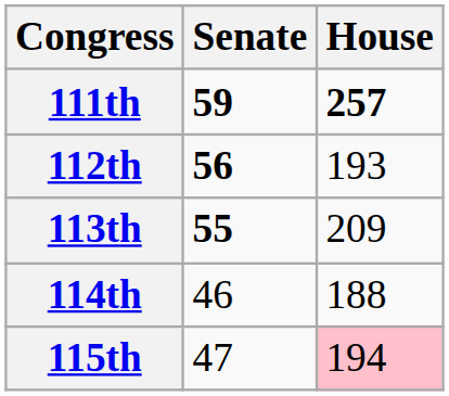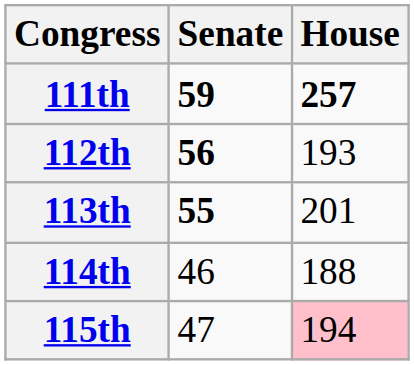 <table class="wikitable" style="margin-left:1em">
 <tr>
 <th>Congress</th>
 <th>Senate</th>
 <th>House</th>
 </tr>
 <tr>
 <th><a href='#'>111th</a></th>
 <td><strong>59</strong></td>
 <td><strong>257</strong></td>
 </tr>
 <tr>
 <th><a href='#'>112th</a></th>
 <td><strong>56</strong></td>
 <td>193</td>
 </tr>
 <tr>
 <th><a href='#'>113th</a></th>
 <td><strong>55</strong></td>
-<td>209</td>
+<td>201</td>
 </tr>
 <tr>
 <th><a href='#'>114th</a></th>
 <td>46</td>
 <td>188</td>
 </tr>
 <tr>
 <th><a href='#'>115th</a></th>
 <td>47</td>
 <td style="background: pink;">194</td>
 </tr>
 </table>
